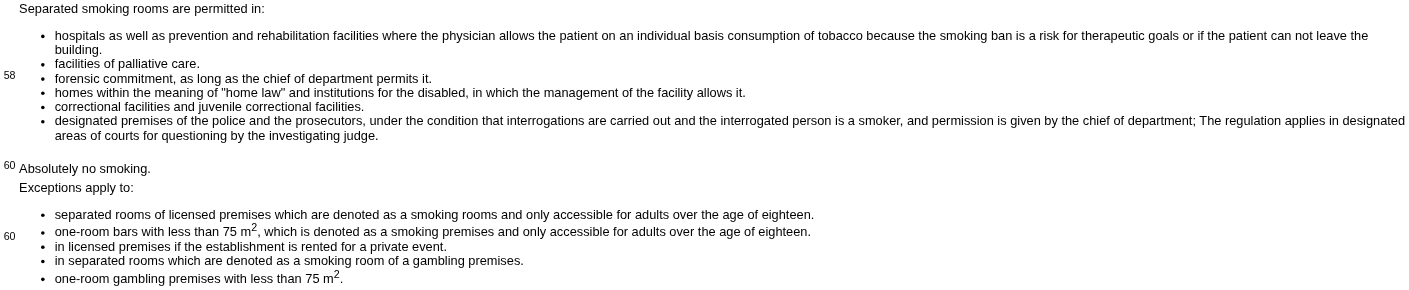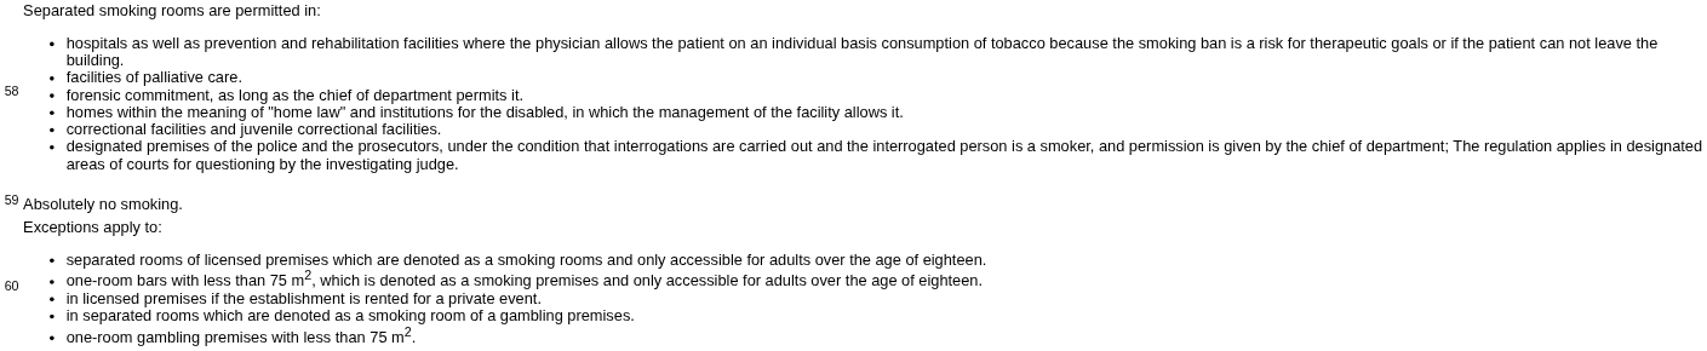 <table class="toptextcells" style="font-size: 90%;">
 <tr>
 <td tyle="text-align: right; padding-right: 0.33em"><sup>58</sup></td>
 <td>Separated smoking rooms are permitted in:<br><ul><li>hospitals as well as prevention and rehabilitation facilities where the physician allows the patient on an individual basis consumption of tobacco because the smoking ban is a risk for therapeutic goals or if the patient can not leave the building.</li><li>facilities of palliative care.</li><li>forensic commitment, as long as the chief of department permits it.</li><li>homes within the meaning of "home law" and institutions for the disabled, in which the management of the facility allows it.</li><li>correctional facilities and juvenile correctional facilities.</li><li>designated premises of the police and the prosecutors, under the condition that interrogations are carried out and the interrogated person is a smoker, and permission is given by the chief of department; The regulation applies in designated areas of courts for questioning by the investigating judge.</li></ul></td>
 </tr>
 <tr>
-<td tyle="text-align: right; padding-right: 0.33em"><sup>60</sup></td>
+<td tyle="text-align: right; padding-right: 0.33em"><sup>59</sup></td>
 <td>Absolutely no smoking.</td>
 </tr>
 <tr>
 <td tyle="text-align: right; padding-right: 0.33em"><sup>60</sup></td>
 <td>Exceptions apply to:<br><ul><li>separated rooms of licensed premises which are denoted as a smoking rooms and only accessible for adults over the age of eighteen.</li><li>one-room bars with less than 75 m<sup>2</sup>, which is denoted as a smoking premises and only accessible for adults over the age of eighteen.</li><li>in licensed premises if the establishment is rented for a private event.</li><li>in separated rooms which are denoted as a smoking room of a gambling premises.</li><li>one-room gambling premises with less than 75 m<sup>2</sup>.</li></ul></td>
 </tr>
 </table>
